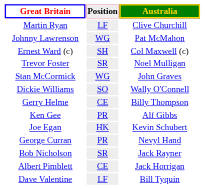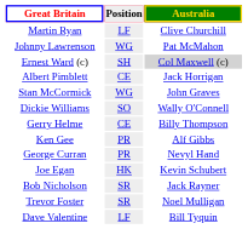 <table align=right style="font-size:90%; margin-left:1em">
 <tr bgcolor=#FF0033>
 <th align="centre" width="126" style="border: 2px solid blue; background: white; color: red">Great Britain</th>
 <th align="center" style="background: #eeeeee; color: black">Position</th>
 <th align="centre" width="126" style="border: 2px solid gold; background: green; color: gold">Australia</th>
 </tr>
 <tr align="center">
 <td><a href='#'>Martin Ryan</a></td>
 <td style="background: #eeeeee"><a href='#'>LF</a></td>
 <td><a href='#'>Clive Churchill</a></td>
 </tr>
 <tr align="center">
 <td><a href='#'>Johnny Lawrenson</a></td>
 <td style="background: #eeeeee"><a href='#'>WG</a></td>
 <td><a href='#'>Pat McMahon</a></td>
 </tr>
 <tr align="center">
 <td><a href='#'>Ernest Ward</a> (c)</td>
 <td style="background: #eeeeee"><a href='#'>SH</a></td>
-<td><a href='#'>Col Maxwell</a> (c)</td>
+<td style="background: lightgrey;"><a href='#'>Col Maxwell</a> (c)</td>
 </tr>
 <tr align="center">
-<td><a href='#'>Trevor Foster</a></td>
-<td style="background: #eeeeee"><a href='#'>SR</a></td>
-<td><a href='#'>Noel Mulligan</a></td>
+<td><a href='#'>Albert Pimblett</a></td>
+<td style="background: #eeeeee"><a href='#'>CE</a></td>
+<td><a href='#'>Jack Horrigan</a></td>
 </tr>
 <tr align="center">
 <td><a href='#'>Stan McCormick</a></td>
 <td style="background: #eeeeee"><a href='#'>WG</a></td>
 <td><a href='#'>John Graves</a></td>
 </tr>
 <tr align="center">
 <td><a href='#'>Dickie Williams</a></td>
 <td style="background: #eeeeee"><a href='#'>SO</a></td>
 <td><a href='#'>Wally O'Connell</a></td>
 </tr>
 <tr align="center">
 <td><a href='#'>Gerry Helme</a></td>
 <td style="background: #eeeeee"><a href='#'>CE</a></td>
 <td><a href='#'>Billy Thompson</a></td>
 </tr>
 <tr align="center">
 <td><a href='#'>Ken Gee</a></td>
 <td style="background: #eeeeee"><a href='#'>PR</a></td>
 <td><a href='#'>Alf Gibbs</a></td>
 </tr>
 <tr align="center">
+<td><a href='#'>George Curran</a></td>
+<td style="background: #eeeeee"><a href='#'>PR</a></td>
+<td><a href='#'>Nevyl Hand</a></td>
+</tr>
+<tr align="center">
 <td><a href='#'>Joe Egan</a></td>
 <td style="background: #eeeeee"><a href='#'>HK</a></td>
 <td><a href='#'>Kevin Schubert</a></td>
-</tr>
-<tr align="center">
-<td><a href='#'>George Curran</a></td>
-<td style="background: #eeeeee"><a href='#'>PR</a></td>
-<td><a href='#'>Nevyl Hand</a></td>
 </tr>
 <tr align="center">
 <td><a href='#'>Bob Nicholson</a></td>
 <td style="background: #eeeeee"><a href='#'>SR</a></td>
 <td><a href='#'>Jack Rayner</a></td>
 </tr>
 <tr align="center">
-<td><a href='#'>Albert Pimblett</a></td>
-<td style="background: #eeeeee"><a href='#'>CE</a></td>
-<td><a href='#'>Jack Horrigan</a></td>
+<td><a href='#'>Trevor Foster</a></td>
+<td style="background: #eeeeee"><a href='#'>SR</a></td>
+<td><a href='#'>Noel Mulligan</a></td>
 </tr>
 <tr align="center">
 <td><a href='#'>Dave Valentine</a></td>
 <td style="background: #eeeeee"><a href='#'>LF</a></td>
 <td><a href='#'>Bill Tyquin</a></td>
 </tr>
 </table>
